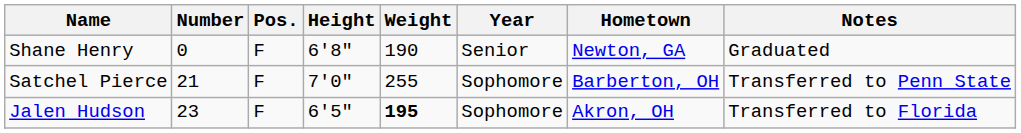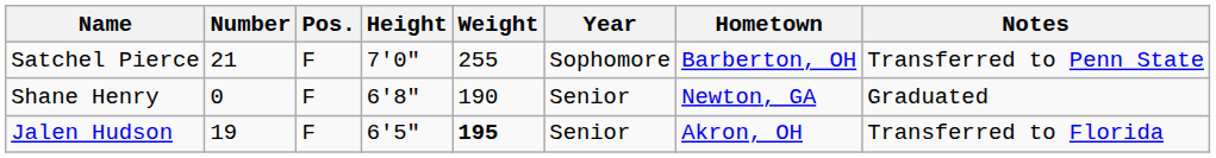 <table class="wikitable sortable" border="1">
 <tr>
 <th>Name</th>
 <th>Number</th>
 <th>Pos.</th>
 <th>Height</th>
 <th>Weight</th>
 <th>Year</th>
 <th>Hometown</th>
 <th class="unsortable">Notes</th>
 </tr>
 <tr>
+<td>Satchel Pierce</td>
+<td>21</td>
+<td>F</td>
+<td>7'0"</td>
+<td>255</td>
+<td>Sophomore</td>
+<td><a href='#'>Barberton, OH</a></td>
+<td>Transferred to <a href='#'>Penn State</a></td>
+</tr>
+<tr>
 <td>Shane Henry</td>
 <td>0</td>
 <td>F</td>
 <td>6'8"</td>
 <td>190</td>
 <td>Senior</td>
 <td><a href='#'>Newton, GA</a></td>
 <td>Graduated</td>
 </tr>
 <tr>
-<td>Satchel Pierce</td>
-<td>21</td>
-<td>F</td>
-<td>7'0"</td>
-<td>255</td>
-<td>Sophomore</td>
-<td><a href='#'>Barberton, OH</a></td>
-<td>Transferred to <a href='#'>Penn State</a></td>
-</tr>
-<tr>
 <td><a href='#'>Jalen Hudson</a></td>
-<td>23</td>
+<td>19</td>
 <td>F</td>
 <td>6'5"</td>
 <td><strong>195</strong></td>
-<td>Sophomore</td>
+<td>Senior</td>
 <td><a href='#'>Akron, OH</a></td>
 <td>Transferred to <a href='#'>Florida</a></td>
 </tr>
 </table>
